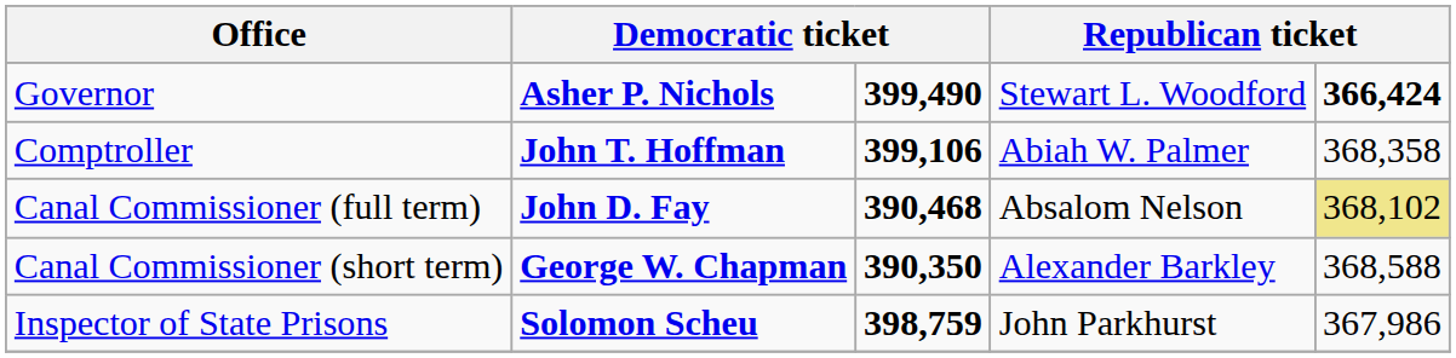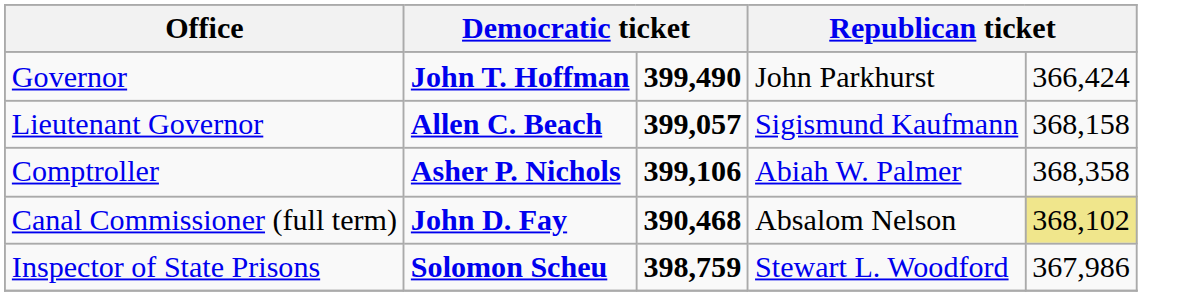 <table class=wikitable>
 <tr bgcolor=lightgrey>
 <th>Office</th>
 <th colspan="2" ><a href='#'>Democratic</a> ticket</th>
 <th colspan="2" ><a href='#'>Republican</a> ticket</th>
 </tr>
 <tr>
 <td><a href='#'>Governor</a></td>
-<td><strong><a href='#'>Asher P. Nichols</a></strong></td>
+<td><strong><a href='#'>John T. Hoffman</a></strong></td>
 <td align="right"><strong>399,490</strong></td>
-<td><a href='#'>Stewart L. Woodford</a></td>
-<td align="right"><strong>366,424</strong></td>
+<td>John Parkhurst</td>
+<td align="right">366,424</td>
+</tr>
+<tr>
+<td><a href='#'>Lieutenant Governor</a></td>
+<td><strong><a href='#'>Allen C. Beach</a></strong></td>
+<td align="right"><strong>399,057</strong></td>
+<td><a href='#'>Sigismund Kaufmann</a></td>
+<td align="right">368,158</td>
 </tr>
 <tr>
 <td><a href='#'>Comptroller</a></td>
-<td><strong><a href='#'>John T. Hoffman</a></strong></td>
+<td><strong><a href='#'>Asher P. Nichols</a></strong></td>
 <td align="right"><strong>399,106</strong></td>
 <td><a href='#'>Abiah W. Palmer</a></td>
 <td align="right">368,358</td>
 </tr>
 <tr>
 <td><a href='#'>Canal Commissioner</a> (full term)</td>
 <td><strong><a href='#'>John D. Fay</a></strong></td>
 <td align="right"><strong>390,468</strong></td>
 <td>Absalom Nelson</td>
 <td align="right" style="background: khaki;">368,102</td>
 </tr>
 <tr>
-<td><a href='#'>Canal Commissioner</a> (short term)</td>
-<td><strong><a href='#'>George W. Chapman</a></strong></td>
-<td align="right"><strong>390,350</strong></td>
-<td><a href='#'>Alexander Barkley</a></td>
-<td align="right">368,588</td>
-</tr>
-<tr>
 <td><a href='#'>Inspector of State Prisons</a></td>
 <td><strong><a href='#'>Solomon Scheu</a></strong></td>
 <td align="right"><strong>398,759</strong></td>
-<td>John Parkhurst</td>
+<td><a href='#'>Stewart L. Woodford</a></td>
 <td align="right">367,986</td>
 </tr>
 <tr>
 </tr>
 </table>
